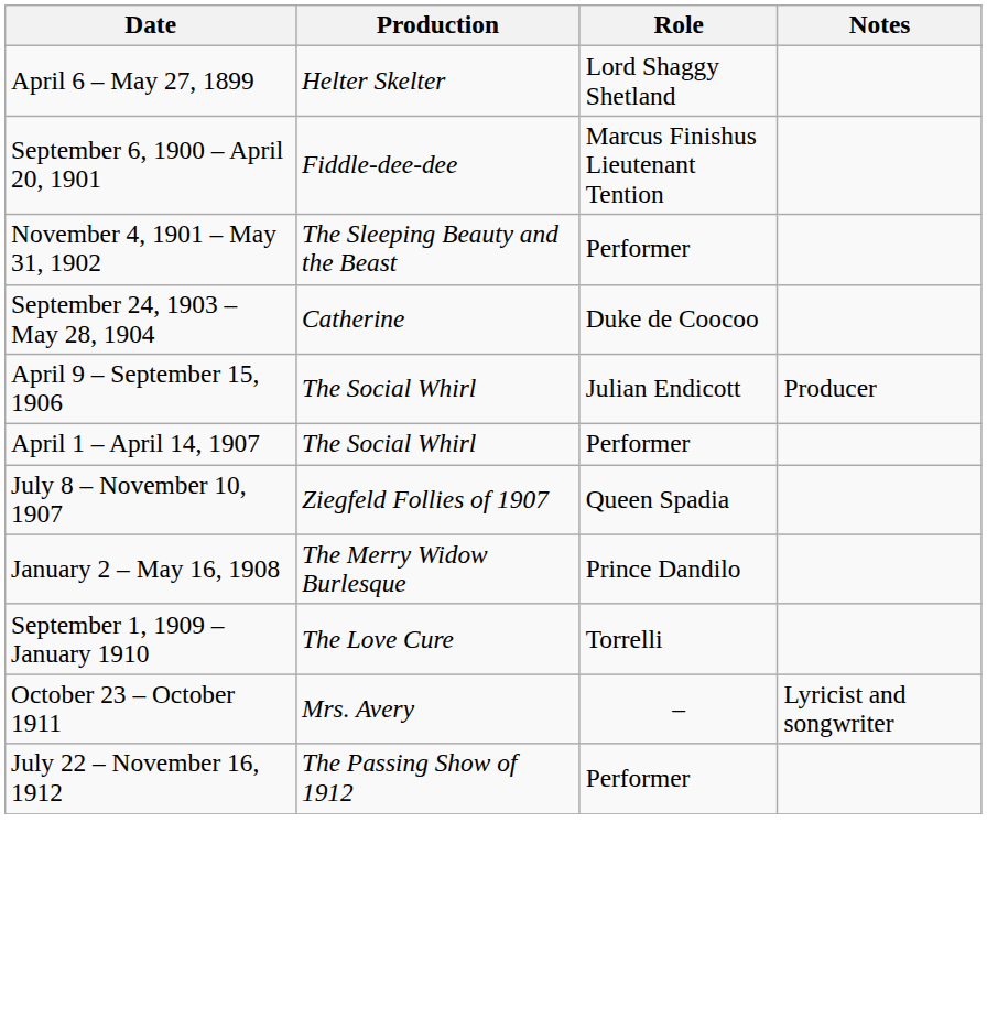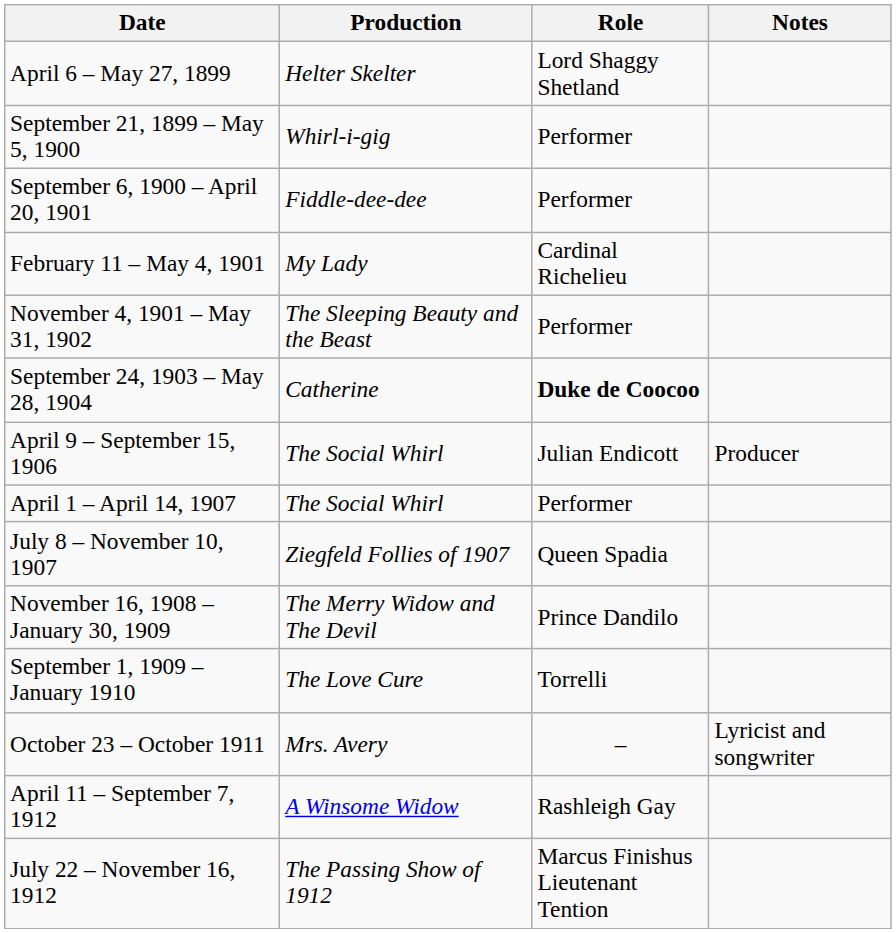 <table class="wikitable sortable">
 <tr>
 <th>Date</th>
 <th>Production</th>
 <th>Role</th>
 <th>Notes</th>
 </tr>
 <tr>
 <td>April 6 – May 27, 1899</td>
 <td><em>Helter Skelter</em></td>
 <td>Lord Shaggy Shetland</td>
 <td></td>
 </tr>
 <tr>
+<td>September 21, 1899 – May 5, 1900</td>
+<td><em>Whirl-i-gig</em></td>
+<td>Performer</td>
+<td></td>
+</tr>
+<tr>
 <td>September 6, 1900 – April 20, 1901</td>
 <td><em>Fiddle-dee-dee</em></td>
-<td>Marcus Finishus<br>Lieutenant Tention</td>
+<td>Performer</td>
+<td></td>
+</tr>
+<tr>
+<td>February 11 – May 4, 1901</td>
+<td><em>My Lady</em></td>
+<td>Cardinal Richelieu</td>
 <td></td>
 </tr>
 <tr>
 <td>November 4, 1901 – May 31, 1902</td>
 <td><em>The Sleeping Beauty and the Beast</em></td>
 <td>Performer</td>
 <td></td>
 </tr>
 <tr>
 <td>September 24, 1903 – May 28, 1904</td>
 <td><em>Catherine</em></td>
-<td>Duke de Coocoo</td>
+<td><strong>Duke de Coocoo</strong></td>
 <td></td>
 </tr>
 <tr>
 <td>April 9 – September 15, 1906</td>
 <td><em>The Social Whirl</em></td>
 <td>Julian Endicott</td>
 <td>Producer</td>
 </tr>
 <tr>
 <td>April 1 – April 14, 1907</td>
 <td><em>The Social Whirl</em></td>
 <td>Performer</td>
 <td></td>
 </tr>
 <tr>
 <td>July 8 – November 10, 1907</td>
 <td><em>Ziegfeld Follies of 1907</em></td>
 <td>Queen Spadia</td>
 <td></td>
 </tr>
 <tr>
-<td>January 2 – May 16, 1908</td>
-<td><em>The Merry Widow Burlesque</em></td>
+<td>November 16, 1908 – January 30, 1909</td>
+<td><em>The Merry Widow and The Devil</em></td>
 <td>Prince Dandilo</td>
 <td></td>
 </tr>
 <tr>
 <td>September 1, 1909 – January 1910</td>
 <td><em>The Love Cure</em></td>
 <td>Torrelli</td>
 <td></td>
 </tr>
 <tr>
 <td>October 23 – October 1911</td>
 <td><em>Mrs. Avery</em></td>
 <td style="text-align:center;">–</td>
 <td>Lyricist and songwriter</td>
 </tr>
 <tr>
+<td>April 11 – September 7, 1912</td>
+<td><em><a href='#'>A Winsome Widow</a></em></td>
+<td>Rashleigh Gay</td>
+<td></td>
+</tr>
+<tr>
 <td>July 22 – November 16, 1912</td>
 <td><em>The Passing Show of 1912</em></td>
-<td>Performer</td>
+<td>Marcus Finishus<br>Lieutenant Tention</td>
 <td></td>
 </tr>
 <tr>
 </tr>
 </table>
